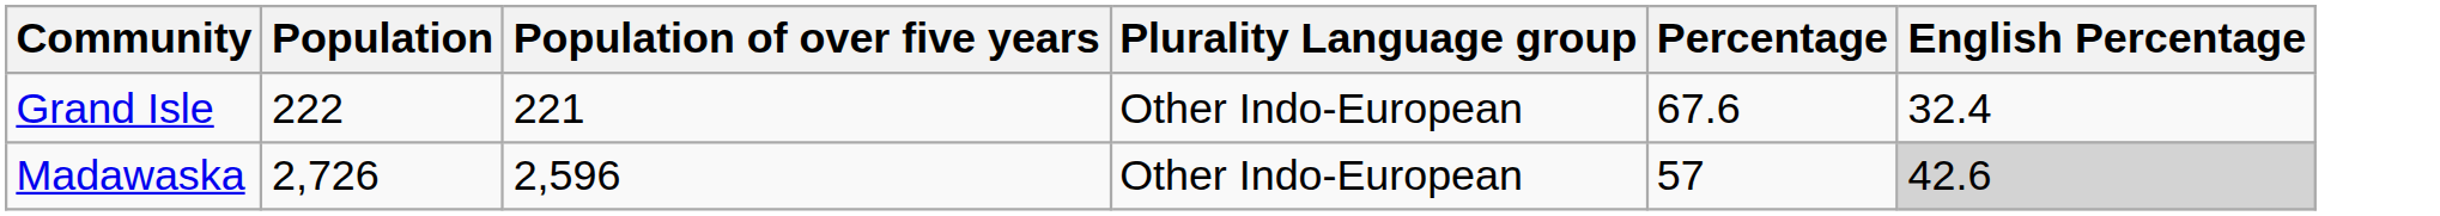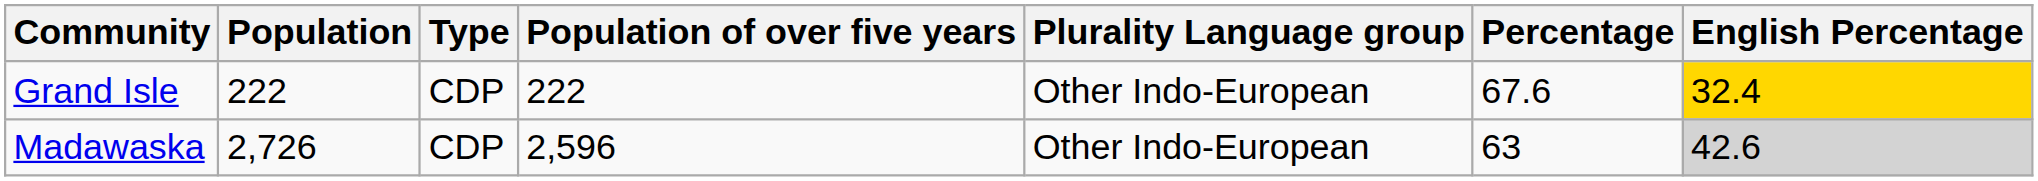 <table class="wikitable sortable">
 <tr>
 <th>Community</th>
 <th>Population</th>
+<th>Type</th>
 <th>Population of over five years</th>
 <th>Plurality Language group</th>
 <th>Percentage</th>
 <th>English Percentage</th>
 </tr>
 <tr>
 <td><a href='#'>Grand Isle</a></td>
 <td>222</td>
-<td>221</td>
+<td>CDP</td>
+<td>222</td>
 <td>Other Indo-European</td>
 <td>67.6</td>
-<td>32.4</td>
+<td style="background: gold;">32.4</td>
 </tr>
 <tr>
 <td><a href='#'>Madawaska</a></td>
 <td>2,726</td>
+<td>CDP</td>
 <td>2,596</td>
 <td>Other Indo-European</td>
-<td>57</td>
+<td>63</td>
 <td style="background: lightgrey;">42.6</td>
 </tr>
 </table>
